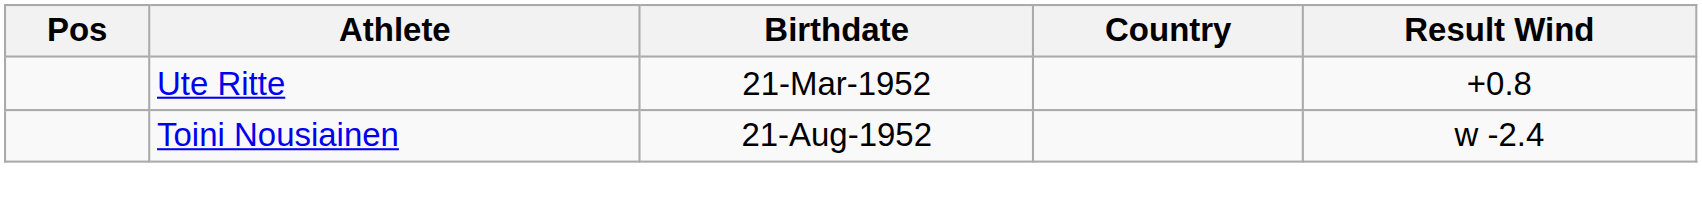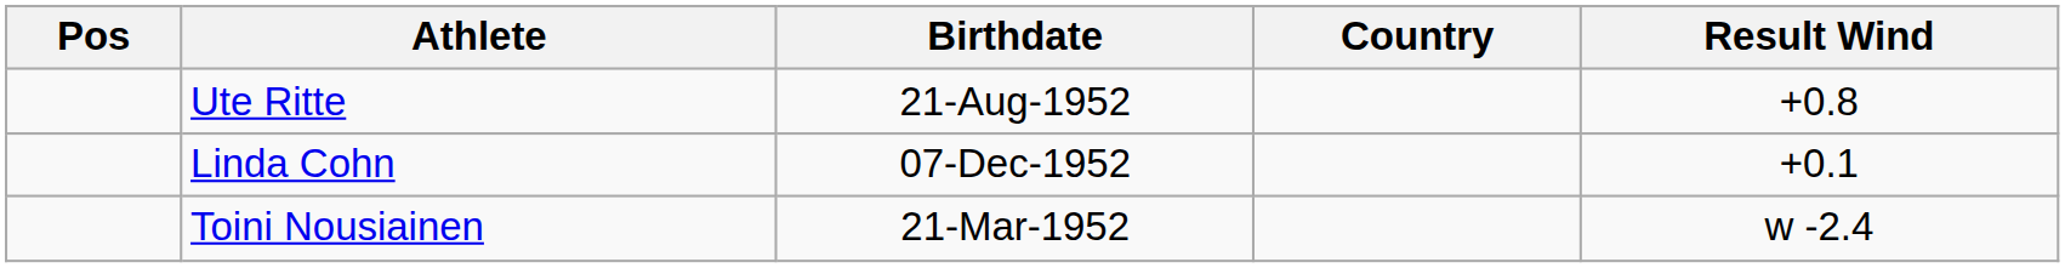 <table class="wikitable"  style="text-align:center; width:65%;">
 <tr>
 <th>Pos</th>
 <th>Athlete</th>
 <th>Birthdate</th>
 <th>Country</th>
 <th>Result Wind</th>
 </tr>
 <tr>
 <td align=center></td>
 <td align=left><a href='#'>Ute Ritte</a></td>
-<td>21-Mar-1952</td>
+<td>21-Aug-1952</td>
 <td align=left></td>
 <td> +0.8</td>
 </tr>
 <tr>
 <td align=center></td>
+<td align=left><a href='#'>Linda Cohn</a></td>
+<td>07-Dec-1952</td>
+<td align=left></td>
+<td> +0.1</td>
+</tr>
+<tr>
+<td align=center></td>
 <td align=left><a href='#'>Toini Nousiainen</a></td>
-<td>21-Aug-1952</td>
+<td>21-Mar-1952</td>
 <td align=left></td>
 <td>w -2.4</td>
 </tr>
 </table>
